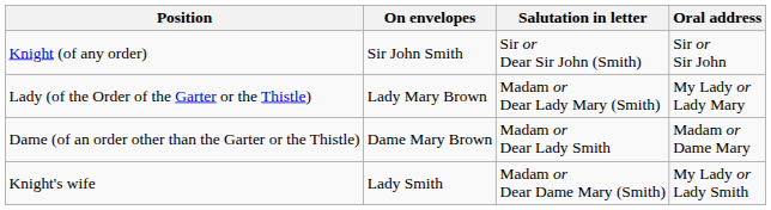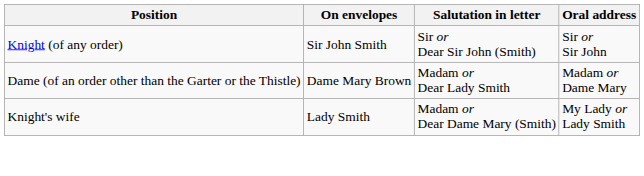 <table class="wikitable">
 <tr>
 <th>Position</th>
 <th>On envelopes</th>
 <th>Salutation in letter</th>
 <th>Oral address</th>
 </tr>
 <tr>
 <td><a href='#'>Knight</a> (of any order)</td>
 <td>Sir John Smith</td>
 <td>Sir <em>or</em><br>Dear Sir John (Smith)</td>
 <td>Sir <em>or</em><br>Sir John</td>
 </tr>
 <tr>
-<td>Lady (of the Order of the <a href='#'>Garter</a> or the <a href='#'>Thistle</a>)</td>
-<td>Lady Mary Brown</td>
-<td>Madam <em>or</em><br>Dear Lady Mary (Smith)</td>
-<td>My Lady <em>or</em><br>Lady Mary</td>
-</tr>
-<tr>
 <td>Dame (of an order other than the Garter or the Thistle)</td>
 <td>Dame Mary Brown</td>
 <td>Madam <em>or</em><br>Dear Lady Smith</td>
 <td>Madam <em>or</em><br>Dame Mary</td>
 </tr>
 <tr>
 <td>Knight's wife</td>
 <td>Lady Smith</td>
 <td>Madam <em>or</em><br>Dear Dame Mary (Smith)</td>
 <td>My Lady <em>or</em><br>Lady Smith</td>
 </tr>
 </table>
